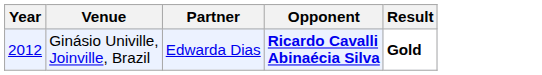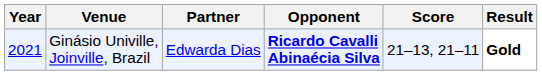 <table class="sortable wikitable" style="font-size: 90%;">
 <tr>
 <th>Year</th>
 <th>Venue</th>
 <th>Partner</th>
 <th>Opponent</th>
+<th>Score</th>
 <th>Result</th>
 </tr>
 <tr style="background:#ECF2FF">
-<td align="center"><a href='#'>2012</a></td>
+<td align="center"><a href='#'>2021</a></td>
 <td align="left">Ginásio Univille,<br><a href='#'>Joinville</a>, Brazil</td>
 <td align="left"> <a href='#'>Edwarda Dias</a></td>
 <td align="left"><strong> <a href='#'>Ricardo Cavalli</a><br> <a href='#'>Abinaécia Silva</a></strong></td>
+<td align="left">21–13, 21–11</td>
 <td style="text-align:left; background:white"> <strong>Gold</strong></td>
 </tr>
 </table>
